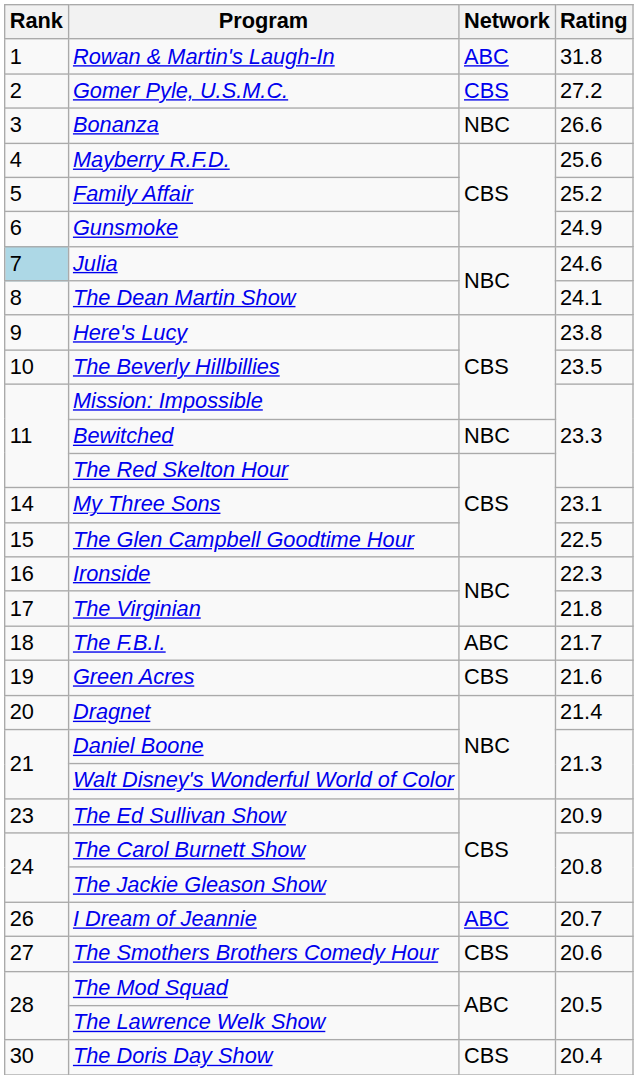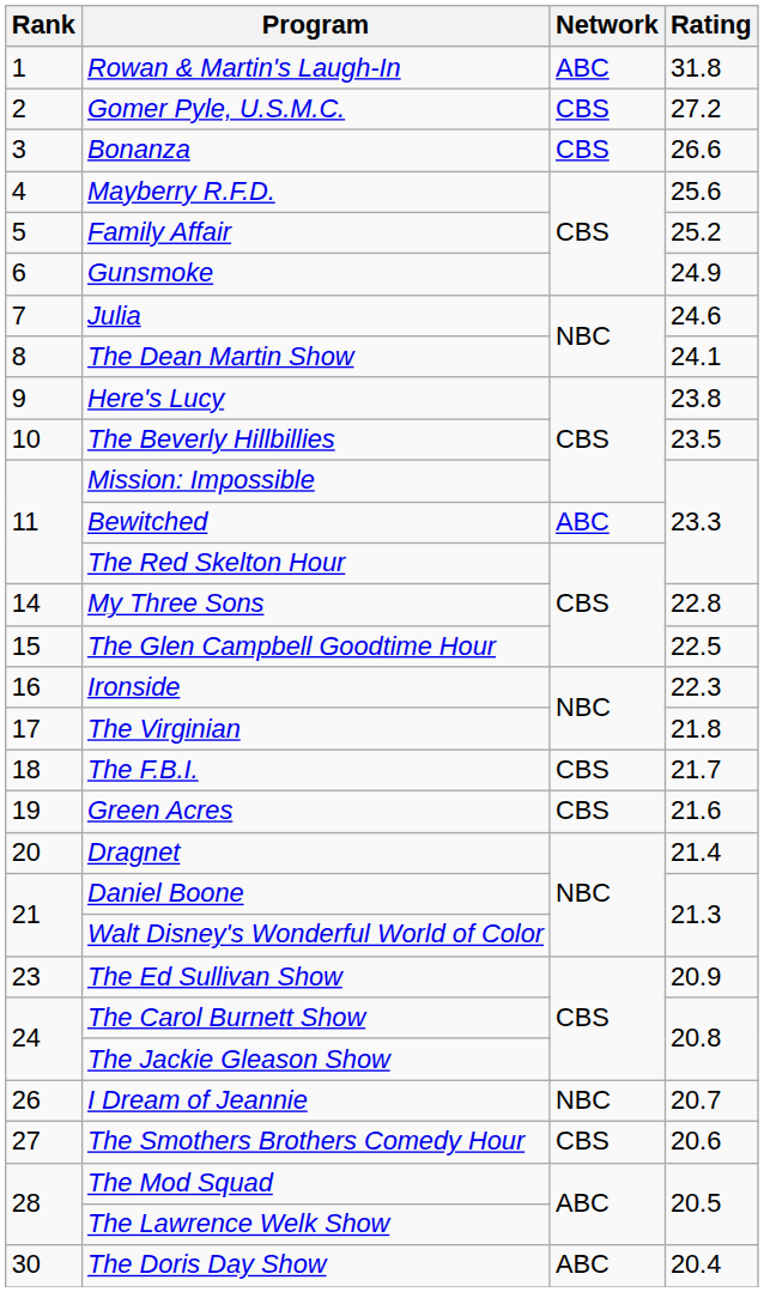 <table class="wikitable">
 <tr>
 <th>Rank</th>
 <th>Program</th>
 <th>Network</th>
 <th>Rating</th>
 </tr>
 <tr>
 <td>1</td>
 <td><em><a href='#'>Rowan & Martin's Laugh-In</a></em></td>
 <td><a href='#'>ABC</a></td>
 <td>31.8</td>
 </tr>
 <tr>
 <td>2</td>
 <td><em><a href='#'>Gomer Pyle, U.S.M.C.</a></em></td>
 <td><a href='#'>CBS</a></td>
 <td>27.2</td>
 </tr>
 <tr>
 <td>3</td>
 <td><em><a href='#'>Bonanza</a></em></td>
-<td>NBC</td>
+<td><a href='#'>CBS</a></td>
 <td>26.6</td>
 </tr>
 <tr>
 <td>4</td>
 <td><em><a href='#'>Mayberry R.F.D.</a></em></td>
 <td rowspan="3">CBS</td>
 <td>25.6</td>
 </tr>
 <tr>
 <td>5</td>
 <td><em><a href='#'>Family Affair</a></em></td>
 <td>25.2</td>
 </tr>
 <tr>
 <td>6</td>
 <td><em><a href='#'>Gunsmoke</a></em></td>
 <td>24.9</td>
 </tr>
 <tr>
-<td style="background: lightblue;">7</td>
+<td>7</td>
 <td><em><a href='#'>Julia</a></em></td>
 <td rowspan="2">NBC</td>
 <td>24.6</td>
 </tr>
 <tr>
 <td>8</td>
 <td><em><a href='#'>The Dean Martin Show</a></em></td>
 <td>24.1</td>
 </tr>
 <tr>
 <td>9</td>
 <td><em><a href='#'>Here's Lucy</a></em></td>
 <td rowspan="3">CBS</td>
 <td>23.8</td>
 </tr>
 <tr>
 <td>10</td>
 <td><em><a href='#'>The Beverly Hillbillies</a></em></td>
 <td>23.5</td>
 </tr>
 <tr>
 <td rowspan="3">11</td>
 <td><em><a href='#'>Mission: Impossible</a></em></td>
 <td rowspan="3">23.3</td>
 </tr>
 <tr>
 <td><em><a href='#'>Bewitched</a></em></td>
-<td>NBC</td>
+<td><a href='#'>ABC</a></td>
 </tr>
 <tr>
 <td><em><a href='#'>The Red Skelton Hour</a></em></td>
 <td rowspan="3">CBS</td>
 </tr>
 <tr>
 <td>14</td>
 <td><em><a href='#'>My Three Sons</a></em></td>
-<td>23.1</td>
+<td>22.8</td>
 </tr>
 <tr>
 <td>15</td>
 <td><em><a href='#'>The Glen Campbell Goodtime Hour</a></em></td>
 <td>22.5</td>
 </tr>
 <tr>
 <td>16</td>
 <td><em><a href='#'>Ironside</a></em></td>
 <td rowspan="2">NBC</td>
 <td>22.3</td>
 </tr>
 <tr>
 <td>17</td>
 <td><em><a href='#'>The Virginian</a></em></td>
 <td>21.8</td>
 </tr>
 <tr>
 <td>18</td>
 <td><em><a href='#'>The F.B.I.</a></em></td>
-<td>ABC</td>
+<td>CBS</td>
 <td>21.7</td>
 </tr>
 <tr>
 <td>19</td>
 <td><em><a href='#'>Green Acres</a></em></td>
 <td>CBS</td>
 <td>21.6</td>
 </tr>
 <tr>
 <td>20</td>
 <td><em><a href='#'>Dragnet</a></em></td>
 <td rowspan="3">NBC</td>
 <td>21.4</td>
 </tr>
 <tr>
 <td rowspan="2">21</td>
 <td><em><a href='#'>Daniel Boone</a></em></td>
 <td rowspan="2">21.3</td>
 </tr>
 <tr>
 <td><em><a href='#'>Walt Disney's Wonderful World of Color</a></em></td>
 </tr>
 <tr>
 <td>23</td>
 <td><em><a href='#'>The Ed Sullivan Show</a></em></td>
 <td rowspan="3">CBS</td>
 <td>20.9</td>
 </tr>
 <tr>
 <td rowspan="2">24</td>
 <td><em><a href='#'>The Carol Burnett Show</a></em></td>
 <td rowspan="2">20.8</td>
 </tr>
 <tr>
 <td><em><a href='#'>The Jackie Gleason Show</a></em></td>
 </tr>
 <tr>
 <td>26</td>
 <td><em><a href='#'>I Dream of Jeannie</a></em></td>
-<td><a href='#'>ABC</a></td>
+<td>NBC</td>
 <td>20.7</td>
 </tr>
 <tr>
 <td>27</td>
 <td><em><a href='#'>The Smothers Brothers Comedy Hour</a></em></td>
 <td>CBS</td>
 <td>20.6</td>
 </tr>
 <tr>
 <td rowspan="2">28</td>
 <td><em><a href='#'>The Mod Squad</a></em></td>
 <td rowspan="2">ABC</td>
 <td rowspan="2">20.5</td>
 </tr>
 <tr>
 <td><em><a href='#'>The Lawrence Welk Show</a></em></td>
 </tr>
 <tr>
 <td>30</td>
 <td><em><a href='#'>The Doris Day Show</a></em></td>
-<td>CBS</td>
+<td>ABC</td>
 <td>20.4</td>
 </tr>
 </table>
